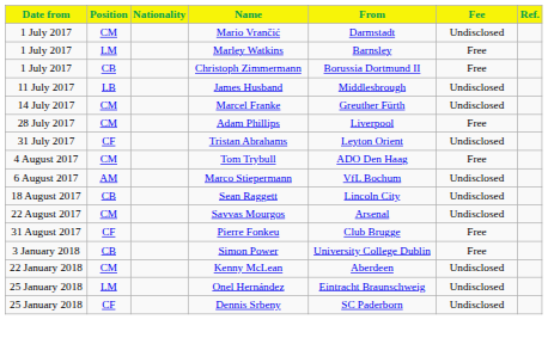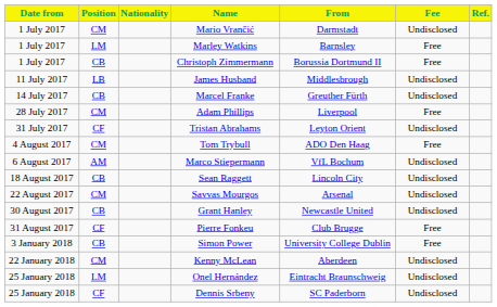 <table class="wikitable"  style="text-align:center; font-size:90%; ">
 <tr>
 <th style="background:#F7F408; color:#00A050; width:100px;">Date from</th>
 <th style="background:#F7F408; color:#00A050; width:50px;">Position</th>
 <th style="background:#F7F408; color:#00A050; width:50px;">Nationality</th>
 <th style="background:#F7F408; color:#00A050; width:150px;">Name</th>
 <th style="background:#F7F408; color:#00A050; width:160px;">From</th>
 <th style="background:#F7F408; color:#00A050; width:100px;">Fee</th>
 <th style="background:#F7F408; color:#00A050; width:25px;">Ref.</th>
 </tr>
 <tr>
 <td>1 July 2017</td>
 <td><a href='#'>CM</a></td>
 <td></td>
 <td><a href='#'>Mario Vrančić</a></td>
 <td> <a href='#'>Darmstadt</a></td>
 <td>Undisclosed</td>
 <td></td>
 </tr>
 <tr>
 <td>1 July 2017</td>
 <td><a href='#'>LM</a></td>
 <td></td>
 <td><a href='#'>Marley Watkins</a></td>
 <td> <a href='#'>Barnsley</a></td>
 <td>Free</td>
 <td></td>
 </tr>
 <tr>
 <td>1 July 2017</td>
 <td><a href='#'>CB</a></td>
 <td></td>
 <td><a href='#'>Christoph Zimmermann</a></td>
 <td> <a href='#'>Borussia Dortmund II</a></td>
 <td>Free</td>
 <td></td>
 </tr>
 <tr>
 <td>11 July 2017</td>
 <td><a href='#'>LB</a></td>
 <td></td>
 <td><a href='#'>James Husband</a></td>
 <td> <a href='#'>Middlesbrough</a></td>
 <td>Undisclosed</td>
 <td></td>
 </tr>
 <tr>
 <td>14 July 2017</td>
-<td><a href='#'>CM</a></td>
+<td><a href='#'>CB</a></td>
 <td></td>
 <td><a href='#'>Marcel Franke</a></td>
 <td> <a href='#'>Greuther Fürth</a></td>
 <td>Undisclosed</td>
 <td></td>
 </tr>
 <tr>
 <td>28 July 2017</td>
 <td><a href='#'>CM</a></td>
 <td></td>
 <td><a href='#'>Adam Phillips</a></td>
 <td> <a href='#'>Liverpool</a></td>
 <td>Free</td>
 <td></td>
 </tr>
 <tr>
 <td>31 July 2017</td>
 <td><a href='#'>CF</a></td>
 <td></td>
 <td><a href='#'>Tristan Abrahams</a></td>
 <td> <a href='#'>Leyton Orient</a></td>
 <td>Undisclosed</td>
 <td></td>
 </tr>
 <tr>
 <td>4 August 2017</td>
 <td><a href='#'>CM</a></td>
 <td></td>
 <td><a href='#'>Tom Trybull</a></td>
 <td> <a href='#'>ADO Den Haag</a></td>
 <td>Free</td>
 <td></td>
 </tr>
 <tr>
 <td>6 August 2017</td>
 <td><a href='#'>AM</a></td>
 <td></td>
 <td><a href='#'>Marco Stiepermann</a></td>
 <td>  <a href='#'>VfL Bochum</a></td>
 <td>Undisclosed</td>
 <td></td>
 </tr>
 <tr>
 <td>18 August 2017</td>
 <td><a href='#'>CB</a></td>
 <td></td>
 <td><a href='#'>Sean Raggett</a></td>
 <td> <a href='#'>Lincoln City</a></td>
 <td>Undisclosed</td>
 <td></td>
 </tr>
 <tr>
 <td>22 August 2017</td>
 <td><a href='#'>CM</a></td>
 <td></td>
 <td><a href='#'>Savvas Mourgos</a></td>
 <td> <a href='#'>Arsenal</a></td>
 <td>Undisclosed</td>
 <td></td>
 </tr>
 <tr>
+<td>30 August 2017</td>
+<td><a href='#'>CB</a></td>
+<td></td>
+<td><a href='#'>Grant Hanley</a></td>
+<td> <a href='#'>Newcastle United</a></td>
+<td>Undisclosed</td>
+<td></td>
+</tr>
+<tr>
 <td>31 August 2017</td>
 <td><a href='#'>CF</a></td>
 <td></td>
 <td><a href='#'>Pierre Fonkeu</a></td>
 <td> <a href='#'>Club Brugge</a></td>
 <td>Free</td>
 <td></td>
 </tr>
 <tr>
 <td>3 January 2018</td>
 <td><a href='#'>CB</a></td>
 <td></td>
 <td><a href='#'>Simon Power</a></td>
 <td> <a href='#'>University College Dublin</a></td>
 <td>Free</td>
 <td></td>
 </tr>
 <tr>
 <td>22 January 2018</td>
 <td><a href='#'>CM</a></td>
 <td></td>
 <td><a href='#'>Kenny McLean</a></td>
 <td> <a href='#'>Aberdeen</a></td>
 <td>Undisclosed</td>
 <td></td>
 </tr>
 <tr>
 <td>25 January 2018</td>
 <td><a href='#'>LM</a></td>
 <td></td>
 <td><a href='#'>Onel Hernández</a></td>
 <td> <a href='#'>Eintracht Braunschweig</a></td>
 <td>Undisclosed</td>
 <td></td>
 </tr>
 <tr>
 <td>25 January 2018</td>
 <td><a href='#'>CF</a></td>
 <td></td>
 <td><a href='#'>Dennis Srbeny</a></td>
 <td> <a href='#'>SC Paderborn</a></td>
 <td>Undisclosed</td>
 <td></td>
 </tr>
 </table>
